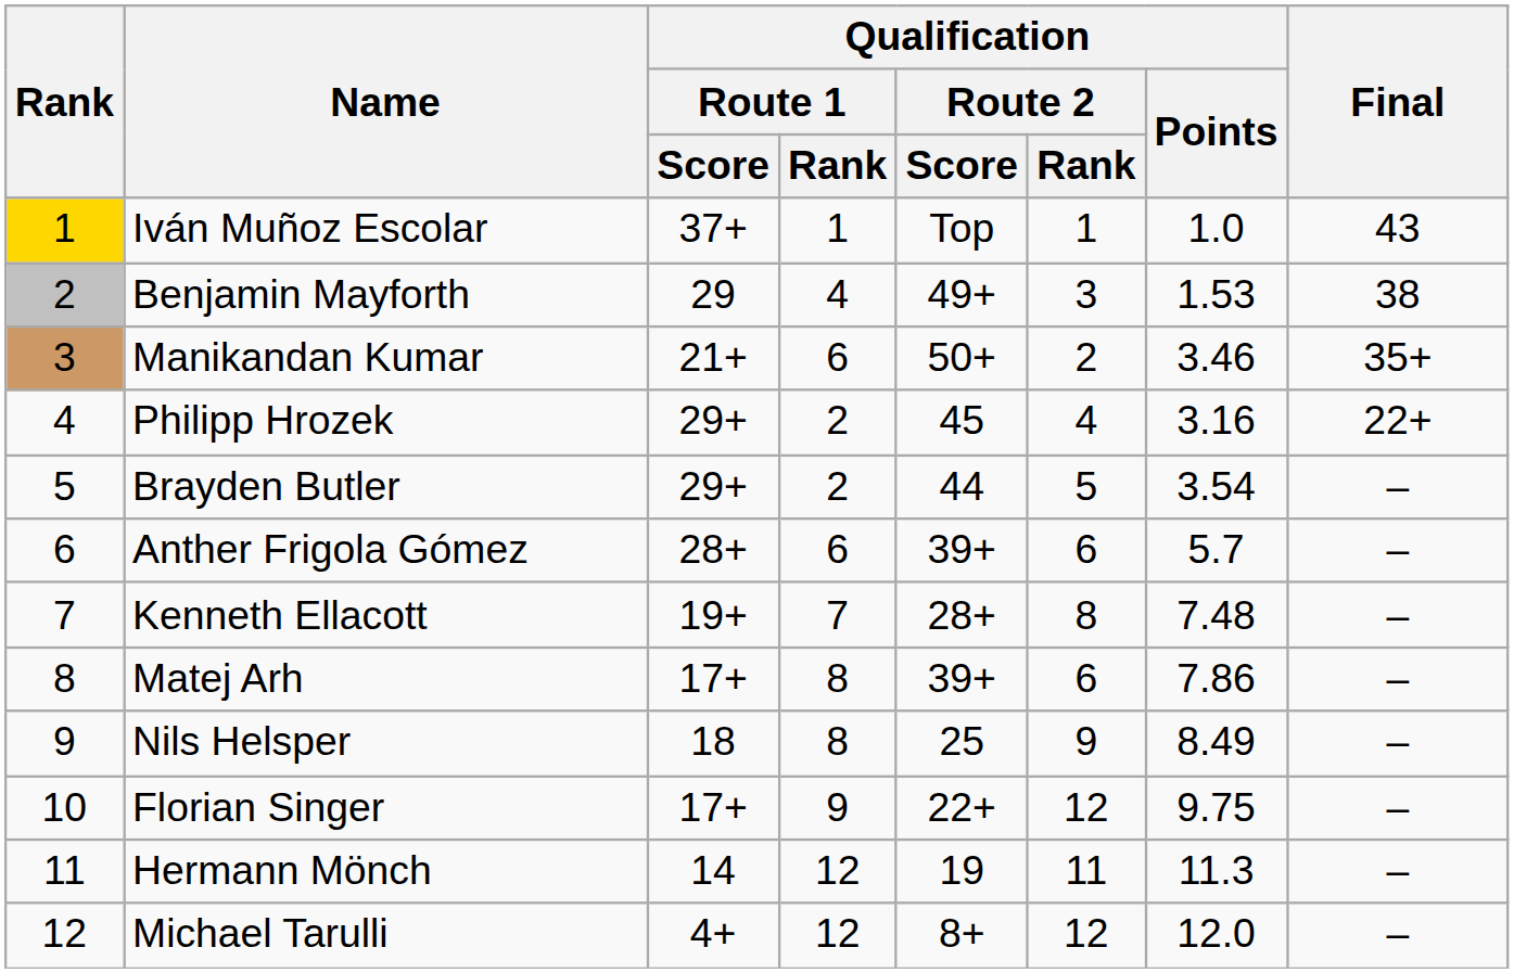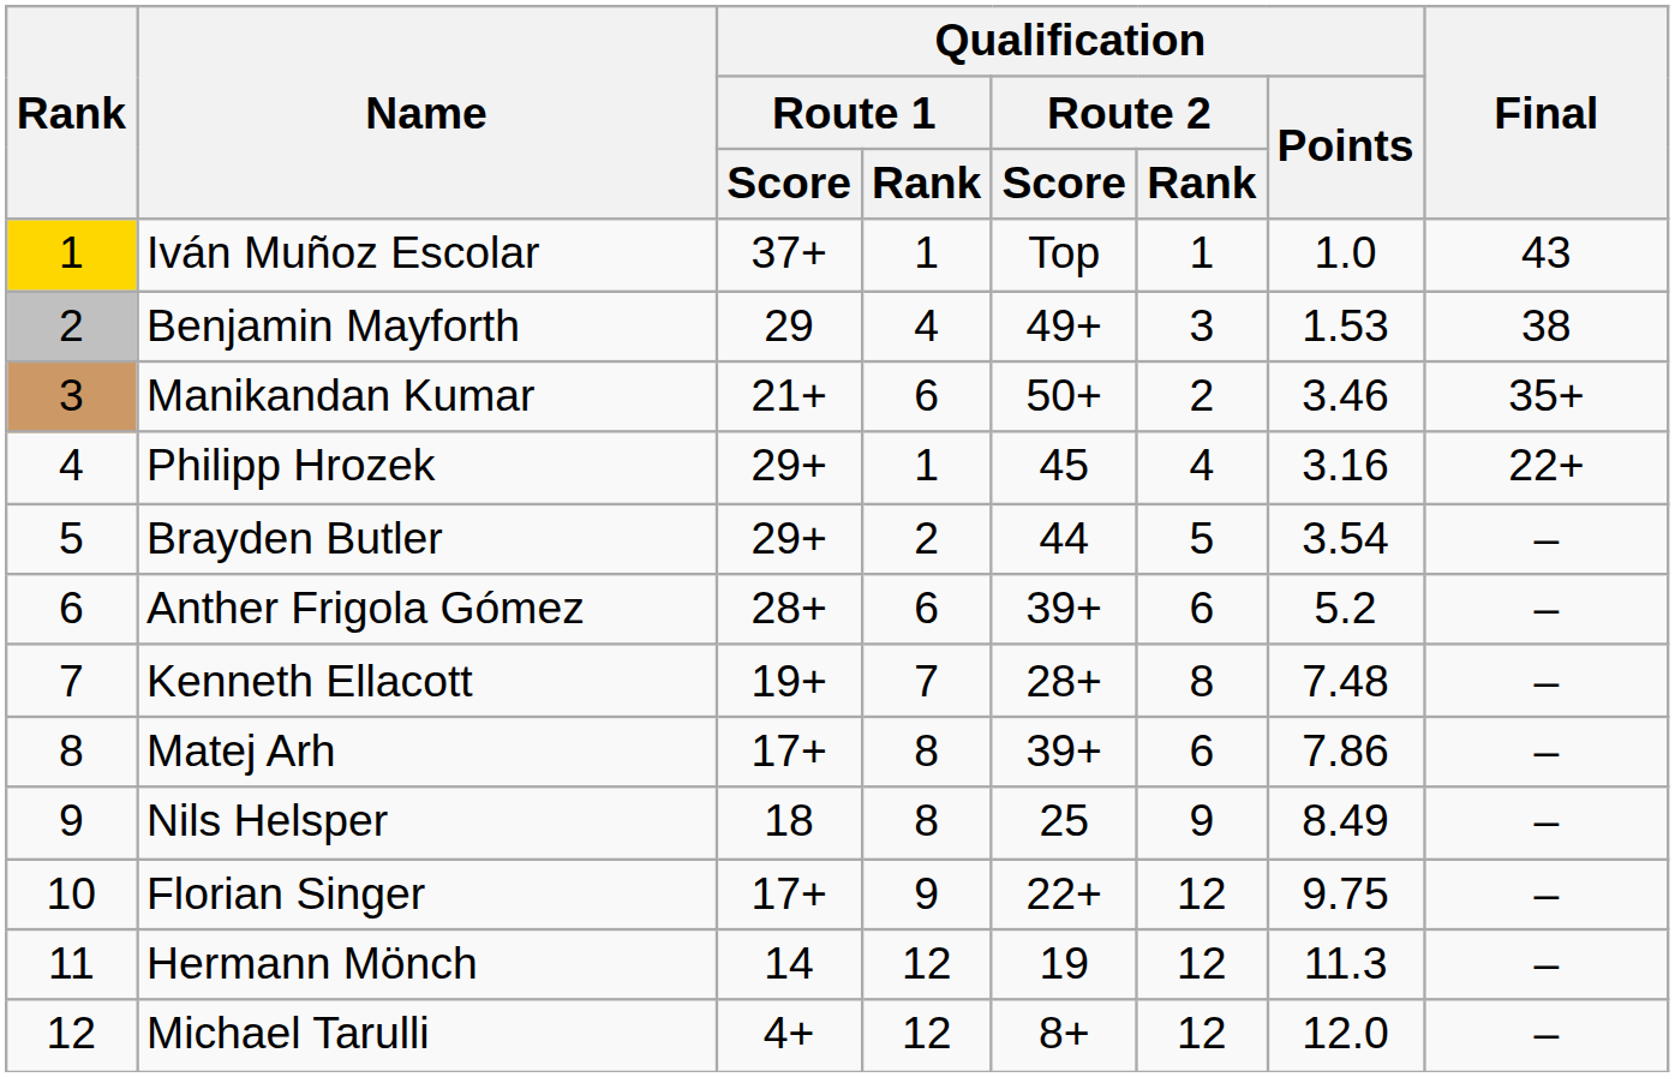 <table class="wikitable sortable mw-collapsible" style="text-align:center">
 <tr>
 <th rowspan="3">Rank</th>
 <th rowspan="3" width="200">Name</th>
 <th colspan="5" rowspan="1">Qualification</th>
 <th rowspan="3" width="80">Final</th>
 </tr>
 <tr>
 <th colspan="2">Route 1</th>
 <th colspan="2">Route 2</th>
 <th rowspan="2">Points</th>
 </tr>
 <tr>
 <th colspan="1" rowspan="1">Score</th>
 <th colspan="1" rowspan="1">Rank</th>
 <th colspan="1" rowspan="1">Score</th>
 <th colspan="1" rowspan="1">Rank</th>
 </tr>
 <tr>
 <td align="center" style="background: gold">1</td>
 <td align="left"> Iván Muñoz Escolar</td>
 <td>37+</td>
 <td>1</td>
 <td>Top</td>
 <td>1</td>
 <td>1.0</td>
 <td>43</td>
 </tr>
 <tr>
 <td align="center" style="background: silver">2</td>
 <td align="left"> Benjamin Mayforth</td>
 <td>29</td>
 <td>4</td>
 <td>49+</td>
 <td>3</td>
 <td>1.53</td>
 <td>38</td>
 </tr>
 <tr>
 <td align="center" style="background: #cc9966">3</td>
 <td align="left"> Manikandan Kumar</td>
 <td>21+</td>
 <td>6</td>
 <td>50+</td>
 <td>2</td>
 <td>3.46</td>
 <td>35+</td>
 </tr>
 <tr>
 <td align="center">4</td>
 <td align="left"> Philipp Hrozek</td>
 <td>29+</td>
-<td>2</td>
+<td>1</td>
 <td>45</td>
 <td>4</td>
 <td>3.16</td>
 <td>22+</td>
 </tr>
 <tr>
 <td align="center">5</td>
 <td align="left"> Brayden Butler</td>
 <td>29+</td>
 <td>2</td>
 <td>44</td>
 <td>5</td>
 <td>3.54</td>
 <td>–</td>
 </tr>
 <tr>
 <td align="center">6</td>
 <td align="left"> Anther Frigola Gómez</td>
 <td>28+</td>
 <td>6</td>
 <td>39+</td>
 <td>6</td>
-<td>5.7</td>
+<td>5.2</td>
 <td>–</td>
 </tr>
 <tr>
 <td align="center">7</td>
 <td align="left"> Kenneth Ellacott</td>
 <td>19+</td>
 <td>7</td>
 <td>28+</td>
 <td>8</td>
 <td>7.48</td>
 <td>–</td>
 </tr>
 <tr>
 <td align="center">8</td>
 <td align="left"> Matej Arh</td>
 <td>17+</td>
 <td>8</td>
 <td>39+</td>
 <td>6</td>
 <td>7.86</td>
 <td>–</td>
 </tr>
 <tr>
 <td align="center">9</td>
 <td align="left"> Nils Helsper</td>
 <td>18</td>
 <td>8</td>
 <td>25</td>
 <td>9</td>
 <td>8.49</td>
 <td>–</td>
 </tr>
 <tr>
 <td align="center">10</td>
 <td align="left"> Florian Singer</td>
 <td>17+</td>
 <td>9</td>
 <td>22+</td>
 <td>12</td>
 <td>9.75</td>
 <td>–</td>
 </tr>
 <tr>
 <td align="center">11</td>
 <td align="left"> Hermann Mönch</td>
 <td>14</td>
 <td>12</td>
 <td>19</td>
-<td>11</td>
+<td>12</td>
 <td>11.3</td>
 <td>–</td>
 </tr>
 <tr>
 <td align="center">12</td>
 <td align="left"> Michael Tarulli</td>
 <td>4+</td>
 <td>12</td>
 <td>8+</td>
 <td>12</td>
 <td>12.0</td>
 <td>–</td>
 </tr>
 </table>
